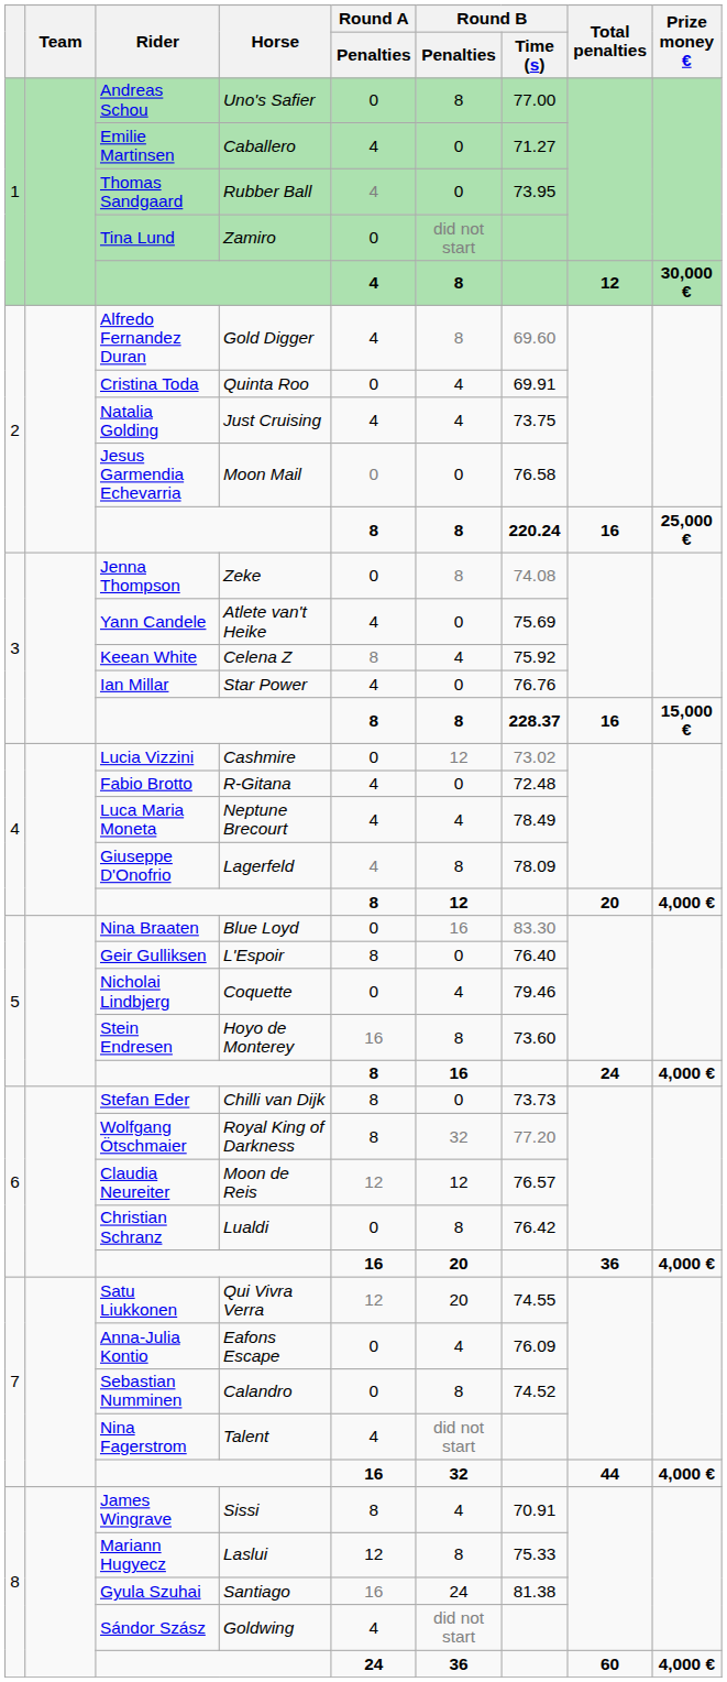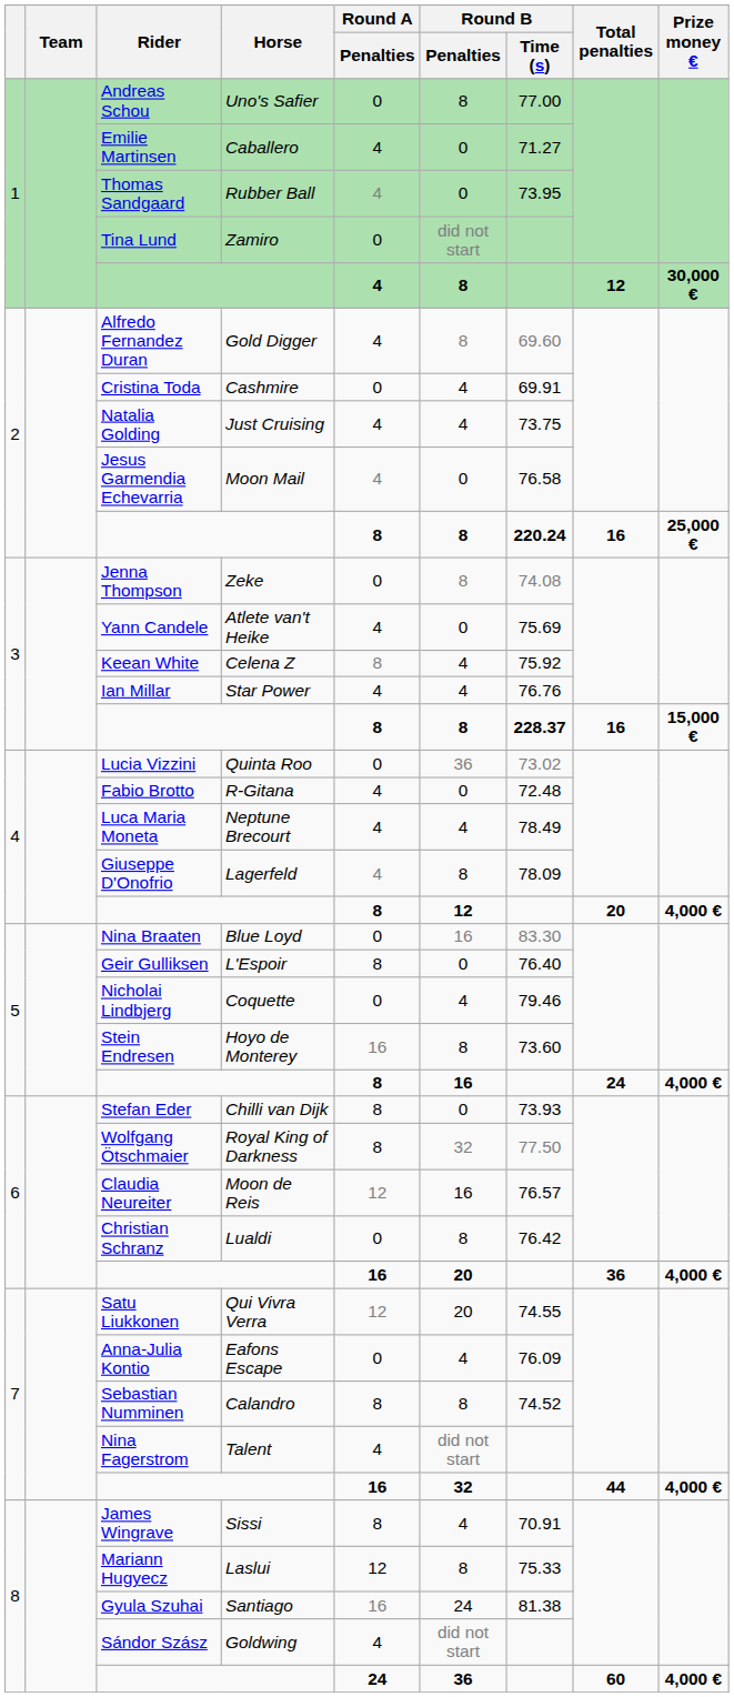 <table class="wikitable" style="font-size: 90%">
 <tr>
 <th rowspan=2 width=20></th>
 <th rowspan=2 width=125>Team</th>
 <th rowspan=2 width=200>Rider</th>
 <th rowspan=2 width=200>Horse</th>
 <th>Round A</th>
 <th colspan=2>Round B</th>
 <th rowspan=2 width=75>Total penalties</th>
 <th rowspan=2 width=75>Prize money<br><a href='#'>€</a></th>
 </tr>
 <tr>
 <th width=75>Penalties</th>
 <th width=75>Penalties</th>
 <th width=75>Time<br>(<a href='#'>s</a>)</th>
 </tr>
 <tr bgcolor=#ACE1AF>
 <td rowspan=5 align=center>1</td>
 <td rowspan=5></td>
 <td><a href='#'>Andreas Schou</a></td>
 <td><em>Uno's Safier</em></td>
 <td align=center>0</td>
 <td align=center>8</td>
 <td align=center>77.00</td>
 <td rowspan=4></td>
 <td rowspan=4></td>
 </tr>
 <tr bgcolor=#ACE1AF>
 <td><a href='#'>Emilie Martinsen</a></td>
 <td><em>Caballero</em></td>
 <td align=center>4</td>
 <td align=center>0</td>
 <td align=center>71.27</td>
 </tr>
 <tr bgcolor=#ACE1AF>
 <td><a href='#'>Thomas Sandgaard</a></td>
 <td><em>Rubber Ball</em></td>
 <td align=center style=color:gray>4</td>
 <td align=center>0</td>
 <td align=center>73.95</td>
 </tr>
 <tr bgcolor=#ACE1AF>
 <td><a href='#'>Tina Lund</a></td>
 <td><em>Zamiro</em></td>
 <td align=center>0</td>
 <td align=center style=color:gray>did not start</td>
 <td></td>
 </tr>
 <tr bgcolor=#ACE1AF>
 <td colspan=2></td>
 <td align=center><strong>4</strong></td>
 <td align=center><strong>8</strong></td>
 <td></td>
 <td align=center><strong>12</strong></td>
 <td align=center><strong>30,000 €</strong></td>
 </tr>
 <tr>
 <td rowspan=5 align=center>2</td>
 <td rowspan=5></td>
 <td><a href='#'>Alfredo Fernandez Duran</a></td>
 <td><em>Gold Digger</em></td>
 <td align=center>4</td>
 <td align=center style=color:gray>8</td>
 <td align=center style=color:gray>69.60</td>
 <td rowspan=4></td>
 <td rowspan=4></td>
 </tr>
 <tr>
 <td><a href='#'>Cristina Toda</a></td>
-<td><em>Quinta Roo</em></td>
+<td><em>Cashmire</em></td>
 <td align=center>0</td>
 <td align=center>4</td>
 <td align=center>69.91</td>
 </tr>
 <tr>
 <td><a href='#'>Natalia Golding</a></td>
 <td><em>Just Cruising</em></td>
 <td align=center>4</td>
 <td align=center>4</td>
 <td align=center>73.75</td>
 </tr>
 <tr>
 <td><a href='#'>Jesus Garmendia Echevarria</a></td>
 <td><em>Moon Mail</em></td>
-<td align=center style=color:gray>0</td>
+<td align=center style=color:gray>4</td>
 <td align=center>0</td>
 <td align=center>76.58</td>
 </tr>
 <tr>
 <td colspan=2></td>
 <td align=center><strong>8</strong></td>
 <td align=center><strong>8</strong></td>
 <td align=center><strong>220.24</strong></td>
 <td align=center><strong>16</strong></td>
 <td align=center><strong>25,000 €</strong></td>
 </tr>
 <tr>
 <td rowspan=5 align=center>3</td>
 <td rowspan=5></td>
 <td><a href='#'>Jenna Thompson</a></td>
 <td><em>Zeke</em></td>
 <td align=center>0</td>
 <td align=center style=color:gray>8</td>
 <td align=center style=color:gray>74.08</td>
 <td rowspan=4></td>
 <td rowspan=4></td>
 </tr>
 <tr>
 <td><a href='#'>Yann Candele</a></td>
 <td><em>Atlete van't Heike</em></td>
 <td align=center>4</td>
 <td align=center>0</td>
 <td align=center>75.69</td>
 </tr>
 <tr>
 <td><a href='#'>Keean White</a></td>
 <td><em>Celena Z</em></td>
 <td align=center style=color:gray>8</td>
 <td align=center>4</td>
 <td align=center>75.92</td>
 </tr>
 <tr>
 <td><a href='#'>Ian Millar</a></td>
 <td><em>Star Power</em></td>
 <td align=center>4</td>
-<td align=center>0</td>
+<td align=center>4</td>
 <td align=center>76.76</td>
 </tr>
 <tr>
 <td colspan=2></td>
 <td align=center><strong>8</strong></td>
 <td align=center><strong>8</strong></td>
 <td align=center><strong>228.37</strong></td>
 <td align=center><strong>16</strong></td>
 <td align=center><strong>15,000 €</strong></td>
 </tr>
 <tr>
 <td rowspan=5 align=center>4</td>
 <td rowspan=5></td>
 <td><a href='#'>Lucia Vizzini</a></td>
-<td><em>Cashmire</em></td>
+<td><em>Quinta Roo</em></td>
 <td align=center>0</td>
-<td align=center style=color:gray>12</td>
+<td align=center style=color:gray>36</td>
 <td align=center style=color:gray>73.02</td>
 <td rowspan=4></td>
 <td rowspan=4></td>
 </tr>
 <tr>
 <td><a href='#'>Fabio Brotto</a></td>
 <td><em>R-Gitana</em></td>
 <td align=center>4</td>
 <td align=center>0</td>
 <td align=center>72.48</td>
 </tr>
 <tr>
 <td><a href='#'>Luca Maria Moneta</a></td>
 <td><em>Neptune Brecourt</em></td>
 <td align=center>4</td>
 <td align=center>4</td>
 <td align=center>78.49</td>
 </tr>
 <tr>
 <td><a href='#'>Giuseppe D'Onofrio</a></td>
 <td><em>Lagerfeld</em></td>
 <td align=center style=color:gray>4</td>
 <td align=center>8</td>
 <td align=center>78.09</td>
 </tr>
 <tr>
 <td colspan=2></td>
 <td align=center><strong>8</strong></td>
 <td align=center><strong>12</strong></td>
 <td></td>
 <td align=center><strong>20</strong></td>
 <td align=center><strong>4,000 €</strong></td>
 </tr>
 <tr>
 <td rowspan=5 align=center>5</td>
 <td rowspan=5></td>
 <td><a href='#'>Nina Braaten</a></td>
 <td><em>Blue Loyd</em></td>
 <td align=center>0</td>
 <td align=center style=color:gray>16</td>
 <td align=center style=color:gray>83.30</td>
 <td rowspan=4></td>
 <td rowspan=4></td>
 </tr>
 <tr>
 <td><a href='#'>Geir Gulliksen</a></td>
 <td><em>L'Espoir</em></td>
 <td align=center>8</td>
 <td align=center>0</td>
 <td align=center>76.40</td>
 </tr>
 <tr>
 <td><a href='#'>Nicholai Lindbjerg</a></td>
 <td><em>Coquette</em></td>
 <td align=center>0</td>
 <td align=center>4</td>
 <td align=center>79.46</td>
 </tr>
 <tr>
 <td><a href='#'>Stein Endresen</a></td>
 <td><em>Hoyo de Monterey</em></td>
 <td align=center style=color:gray>16</td>
 <td align=center>8</td>
 <td align=center>73.60</td>
 </tr>
 <tr>
 <td colspan=2></td>
 <td align=center><strong>8</strong></td>
 <td align=center><strong>16</strong></td>
 <td></td>
 <td align=center><strong>24</strong></td>
 <td align=center><strong>4,000 €</strong></td>
 </tr>
 <tr>
 <td rowspan=5 align=center>6</td>
 <td rowspan=5></td>
 <td><a href='#'>Stefan Eder</a></td>
 <td><em>Chilli van Dijk</em></td>
 <td align=center>8</td>
 <td align=center>0</td>
-<td align=center>73.73</td>
+<td align=center>73.93</td>
 <td rowspan=4></td>
 <td rowspan=4></td>
 </tr>
 <tr>
 <td><a href='#'>Wolfgang Ötschmaier</a></td>
 <td><em>Royal King of Darkness</em></td>
 <td align=center>8</td>
 <td align=center style=color:gray>32</td>
-<td align=center style=color:gray>77.20</td>
+<td align=center style=color:gray>77.50</td>
 </tr>
 <tr>
 <td><a href='#'>Claudia Neureiter</a></td>
 <td><em>Moon de Reis</em></td>
 <td align=center style=color:gray>12</td>
-<td align=center>12</td>
+<td align=center>16</td>
 <td align=center>76.57</td>
 </tr>
 <tr>
 <td><a href='#'>Christian Schranz</a></td>
 <td><em>Lualdi</em></td>
 <td align=center>0</td>
 <td align=center>8</td>
 <td align=center>76.42</td>
 </tr>
 <tr>
 <td colspan=2></td>
 <td align=center><strong>16</strong></td>
 <td align=center><strong>20</strong></td>
 <td></td>
 <td align=center><strong>36</strong></td>
 <td align=center><strong>4,000 €</strong></td>
 </tr>
 <tr>
 <td rowspan=5 align=center>7</td>
 <td rowspan=5></td>
 <td><a href='#'>Satu Liukkonen</a></td>
 <td><em>Qui Vivra Verra</em></td>
 <td align=center style=color:gray>12</td>
 <td align=center>20</td>
 <td align=center>74.55</td>
 <td rowspan=4></td>
 <td rowspan=4></td>
 </tr>
 <tr>
 <td><a href='#'>Anna-Julia Kontio</a></td>
 <td><em>Eafons Escape</em></td>
 <td align=center>0</td>
 <td align=center>4</td>
 <td align=center>76.09</td>
 </tr>
 <tr>
 <td><a href='#'>Sebastian Numminen</a></td>
 <td><em>Calandro</em></td>
-<td align=center>0</td>
+<td align=center>8</td>
 <td align=center>8</td>
 <td align=center>74.52</td>
 </tr>
 <tr>
 <td><a href='#'>Nina Fagerstrom</a></td>
 <td><em>Talent</em></td>
 <td align=center>4</td>
 <td align=center style=color:gray>did not start</td>
 <td align=center></td>
 </tr>
 <tr>
 <td colspan=2></td>
 <td align=center><strong>16</strong></td>
 <td align=center><strong>32</strong></td>
 <td></td>
 <td align=center><strong>44</strong></td>
 <td align=center><strong>4,000 €</strong></td>
 </tr>
 <tr>
 <td rowspan=5 align=center>8</td>
 <td rowspan=5></td>
 <td><a href='#'>James Wingrave</a></td>
 <td><em>Sissi</em></td>
 <td align=center>8</td>
 <td align=center>4</td>
 <td align=center>70.91</td>
 <td rowspan=4></td>
 <td rowspan=4></td>
 </tr>
 <tr>
 <td><a href='#'>Mariann Hugyecz</a></td>
 <td><em>Laslui</em></td>
 <td align=center>12</td>
 <td align=center>8</td>
 <td align=center>75.33</td>
 </tr>
 <tr>
 <td><a href='#'>Gyula Szuhai</a></td>
 <td><em>Santiago</em></td>
 <td align=center style=color:gray>16</td>
 <td align=center>24</td>
 <td align=center>81.38</td>
 </tr>
 <tr>
 <td><a href='#'>Sándor Szász</a></td>
 <td><em>Goldwing</em></td>
 <td align=center>4</td>
 <td align=center style=color:gray>did not start</td>
 <td align=center></td>
 </tr>
 <tr>
 <td colspan=2></td>
 <td align=center><strong>24</strong></td>
 <td align=center><strong>36</strong></td>
 <td></td>
 <td align=center><strong>60</strong></td>
 <td align=center><strong>4,000 €</strong></td>
 </tr>
 <tr>
 </tr>
 </table>
